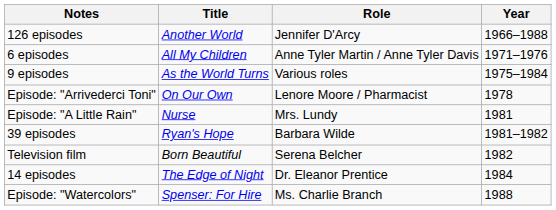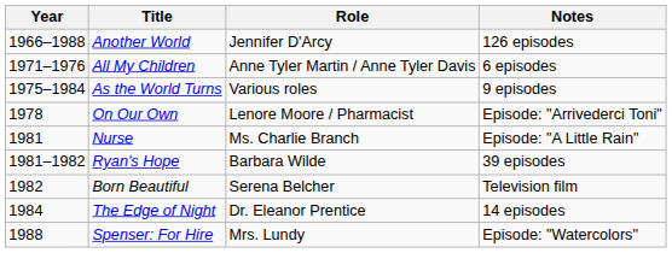 <table class="wikitable sortable">
 <tr>
-<th>Notes</th>
+<th>Year</th>
 <th>Title</th>
 <th>Role</th>
-<th>Year</th>
+<th>Notes</th>
 </tr>
 <tr>
-<td>126 episodes</td>
+<td>1966–1988</td>
 <td><a href='#'><em>Another World</em></a></td>
 <td>Jennifer D'Arcy</td>
-<td>1966–1988</td>
+<td>126 episodes</td>
 </tr>
 <tr>
-<td>6 episodes</td>
+<td>1971–1976</td>
 <td><em><a href='#'>All My Children</a></em></td>
 <td>Anne Tyler Martin / Anne Tyler Davis</td>
-<td>1971–1976</td>
+<td>6 episodes</td>
 </tr>
 <tr>
-<td>9 episodes</td>
+<td>1975–1984</td>
 <td><em><a href='#'>As the World Turns</a></em></td>
 <td>Various roles</td>
-<td>1975–1984</td>
+<td>9 episodes</td>
 </tr>
 <tr>
-<td>Episode: "Arrivederci Toni"</td>
+<td>1978</td>
 <td><a href='#'><em>On Our Own</em></a></td>
 <td>Lenore Moore / Pharmacist</td>
-<td>1978</td>
+<td>Episode: "Arrivederci Toni"</td>
 </tr>
 <tr>
+<td>1981</td>
+<td><a href='#'><em>Nurse</em></a></td>
+<td>Ms. Charlie Branch</td>
 <td>Episode: "A Little Rain"</td>
-<td><a href='#'><em>Nurse</em></a></td>
-<td>Mrs. Lundy</td>
-<td>1981</td>
 </tr>
 <tr>
-<td>39 episodes</td>
+<td>1981–1982</td>
 <td><em><a href='#'>Ryan's Hope</a></em></td>
 <td>Barbara Wilde</td>
-<td>1981–1982</td>
+<td>39 episodes</td>
 </tr>
 <tr>
-<td>Television film</td>
+<td>1982</td>
 <td><em>Born Beautiful</em></td>
 <td>Serena Belcher</td>
-<td>1982</td>
+<td>Television film</td>
 </tr>
 <tr>
-<td>14 episodes</td>
+<td>1984</td>
 <td><em><a href='#'>The Edge of Night</a></em></td>
 <td>Dr. Eleanor Prentice</td>
-<td>1984</td>
+<td>14 episodes</td>
 </tr>
 <tr>
+<td>1988</td>
+<td><em><a href='#'>Spenser: For Hire</a></em></td>
+<td>Mrs. Lundy</td>
 <td>Episode: "Watercolors"</td>
-<td><em><a href='#'>Spenser: For Hire</a></em></td>
-<td>Ms. Charlie Branch</td>
-<td>1988</td>
 </tr>
 </table>
